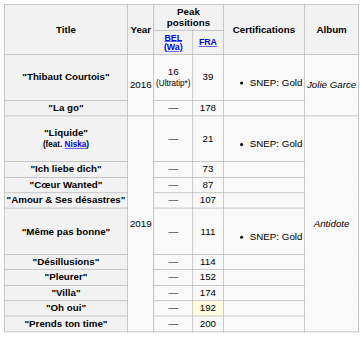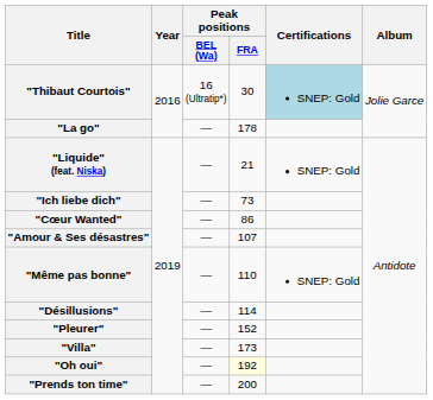 <table class="wikitable plainrowheaders" style="text-align:center">
 <tr>
 <th rowspan="2" scope="col">Title</th>
 <th rowspan="2" scope="col">Year</th>
 <th colspan="2" scope="col">Peak positions</th>
 <th rowspan="2">Certifications</th>
 <th rowspan="2" scope="col">Album</th>
 </tr>
 <tr>
 <th scope="col" style="width:3em;font-size:90%;"><a href='#'>BEL <br>(Wa)</a><br></th>
 <th scope="col" style="width:3em;font-size:90%;"><a href='#'>FRA</a><br></th>
 </tr>
 <tr>
 <th scope="row">"Thibaut Courtois"</th>
 <td rowspan="2">2016</td>
 <td>16<br><small>(Ultratip*)</small></td>
-<td>39</td>
-<td><br><ul><li>SNEP: Gold</li></ul></td>
+<td>30</td>
+<td style="background: lightblue;"><br><ul><li>SNEP: Gold</li></ul></td>
 <td rowspan="2"><em>Jolie Garce</em></td>
 </tr>
 <tr>
 <th scope="row">"La go"</th>
 <td>—</td>
 <td>178</td>
 <td></td>
 </tr>
 <tr>
 <th scope="row">"Liquide"<br><small>(feat. <a href='#'>Niska</a>)</small></th>
 <td rowspan="10">2019</td>
 <td>—</td>
 <td>21</td>
 <td><br><ul><li>SNEP: Gold</li></ul></td>
 <td rowspan="10"><em>Antidote</em></td>
 </tr>
 <tr>
 <th scope="row">"Ich liebe dich"</th>
 <td>—</td>
 <td>73</td>
 <td></td>
 </tr>
 <tr>
 <th scope="row">"Cœur Wanted"</th>
 <td>—</td>
-<td>87</td>
+<td>86</td>
 <td></td>
 </tr>
 <tr>
 <th scope="row">"Amour & Ses désastres"</th>
 <td>—</td>
 <td>107</td>
 <td></td>
 </tr>
 <tr>
 <th scope="row">"Même pas bonne"</th>
 <td>—</td>
-<td>111</td>
+<td>110</td>
 <td><br><ul><li>SNEP: Gold</li></ul></td>
 </tr>
 <tr>
 <th scope="row">"Désillusions"</th>
 <td>—</td>
 <td>114</td>
 <td></td>
 </tr>
 <tr>
 <th scope="row">"Pleurer"</th>
 <td>—</td>
 <td>152</td>
 <td></td>
 </tr>
 <tr>
 <th scope="row">"Villa"</th>
 <td>—</td>
-<td>174</td>
+<td>173</td>
 <td></td>
 </tr>
 <tr>
 <th scope="row">"Oh oui"</th>
 <td>—</td>
 <td style="background: lightyellow;">192</td>
 <td></td>
 </tr>
 <tr>
 <th scope="row">"Prends ton time"</th>
 <td>—</td>
 <td>200</td>
 <td></td>
 </tr>
 </table>
